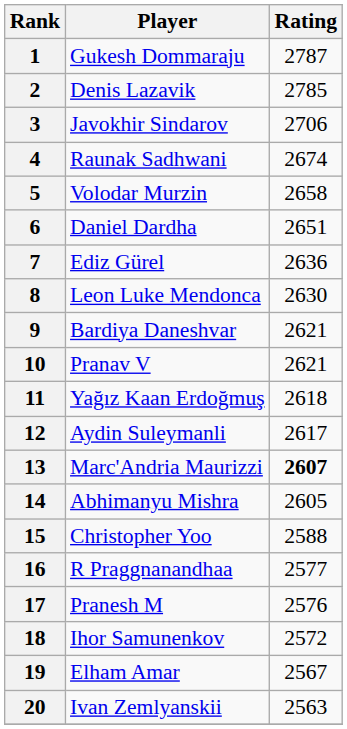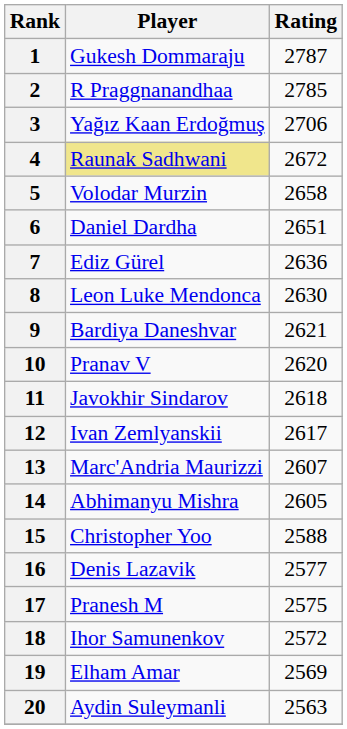 <table class="wikitable">
 <tr>
 <th>Rank</th>
 <th>Player</th>
 <th>Rating</th>
 </tr>
 <tr>
 <th>1</th>
 <td> <a href='#'>Gukesh Dommaraju</a></td>
 <td style="text-align:center">2787</td>
 </tr>
 <tr>
 <th>2</th>
-<td> <a href='#'>Denis Lazavik</a></td>
+<td> <a href='#'>R Praggnanandhaa</a></td>
 <td style="text-align:center">2785</td>
 </tr>
 <tr>
 <th>3</th>
-<td> <a href='#'>Javokhir Sindarov</a></td>
+<td> <a href='#'>Yağız Kaan Erdoğmuş</a></td>
 <td style="text-align:center">2706</td>
 </tr>
 <tr>
 <th>4</th>
-<td> <a href='#'>Raunak Sadhwani</a></td>
-<td style="text-align:center">2674</td>
+<td style="background: khaki;"> <a href='#'>Raunak Sadhwani</a></td>
+<td style="text-align:center">2672</td>
 </tr>
 <tr>
 <th>5</th>
 <td> <a href='#'>Volodar Murzin</a></td>
 <td style='text-align:center'>2658</td>
 </tr>
 <tr>
 <th>6</th>
 <td> <a href='#'>Daniel Dardha</a></td>
 <td style='text-align:center'>2651</td>
 </tr>
 <tr>
 <th>7</th>
 <td> <a href='#'>Ediz Gürel</a></td>
 <td style='text-align:center'>2636</td>
 </tr>
 <tr>
 <th>8</th>
 <td> <a href='#'>Leon Luke Mendonca</a></td>
 <td style='text-align:center'>2630</td>
 </tr>
 <tr>
 <th>9</th>
 <td> <a href='#'>Bardiya Daneshvar</a></td>
 <td style="text-align:center">2621</td>
 </tr>
 <tr>
 <th>10</th>
 <td> <a href='#'>Pranav V</a></td>
-<td style="text-align:center">2621</td>
+<td style="text-align:center">2620</td>
 </tr>
 <tr>
 <th>11</th>
-<td> <a href='#'>Yağız Kaan Erdoğmuş</a></td>
+<td> <a href='#'>Javokhir Sindarov</a></td>
 <td style="text-align:center">2618</td>
 </tr>
 <tr>
 <th>12</th>
-<td> <a href='#'>Aydin Suleymanli</a></td>
+<td> <a href='#'>Ivan Zemlyanskii</a></td>
 <td style="text-align:center">2617</td>
 </tr>
 <tr>
 <th>13</th>
 <td> <a href='#'>Marc'Andria Maurizzi</a></td>
-<td style="text-align:center"><strong>2607</strong></td>
+<td style="text-align:center">2607</td>
 </tr>
 <tr>
 <th>14</th>
 <td> <a href='#'>Abhimanyu Mishra</a></td>
 <td style="text-align:center">2605</td>
 </tr>
 <tr>
 <th>15</th>
 <td> <a href='#'>Christopher Yoo</a></td>
 <td style="text-align:center">2588</td>
 </tr>
 <tr>
 <th>16</th>
-<td> <a href='#'>R Praggnanandhaa</a></td>
+<td> <a href='#'>Denis Lazavik</a></td>
 <td style="text-align:center">2577</td>
 </tr>
 <tr>
 <th>17</th>
 <td> <a href='#'>Pranesh M</a></td>
-<td style="text-align:center">2576</td>
+<td style="text-align:center">2575</td>
 </tr>
 <tr>
 <th>18</th>
 <td> <a href='#'>Ihor Samunenkov</a></td>
 <td style="text-align:center">2572</td>
 </tr>
 <tr>
 <th>19</th>
 <td> <a href='#'>Elham Amar</a></td>
-<td style="text-align:center">2567</td>
+<td style="text-align:center">2569</td>
 </tr>
 <tr>
 <th>20</th>
-<td> <a href='#'>Ivan Zemlyanskii</a></td>
+<td> <a href='#'>Aydin Suleymanli</a></td>
 <td style="text-align:center">2563</td>
 </tr>
 <tr>
 </tr>
 </table>
